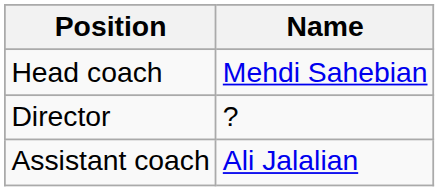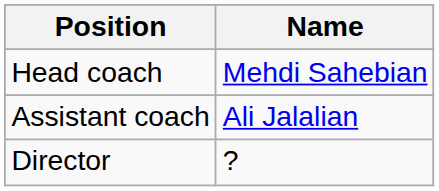 <table class="wikitable">
 <tr>
 <th>Position</th>
 <th>Name</th>
 </tr>
 <tr>
 <td>Head coach</td>
 <td> <a href='#'>Mehdi Sahebian</a></td>
 </tr>
 <tr>
+<td>Assistant coach</td>
+<td> <a href='#'>Ali Jalalian</a></td>
+</tr>
+<tr>
 <td>Director</td>
 <td> ?</td>
 </tr>
-<tr>
-<td>Assistant coach</td>
-<td> <a href='#'>Ali Jalalian</a></td>
-</tr>
 </table>
